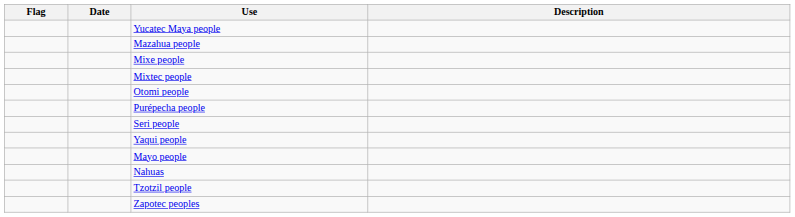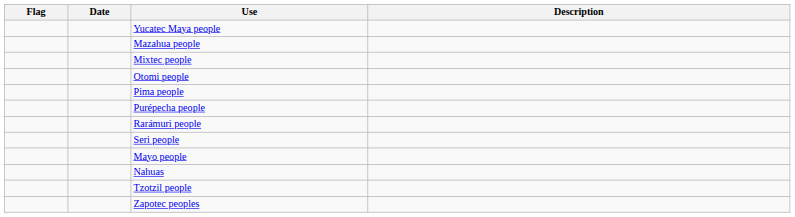 <table class="wikitable">
 <tr>
 <th width="100">Flag</th>
 <th width="100">Date</th>
 <th width="400">Use</th>
 <th width="725">Description</th>
 </tr>
 <tr>
 <td></td>
 <td></td>
 <td><a href='#'>Yucatec Maya people</a></td>
 <td></td>
 </tr>
 <tr>
 <td></td>
 <td></td>
 <td><a href='#'>Mazahua people</a></td>
 <td></td>
 </tr>
 <tr>
 <td></td>
 <td></td>
-<td><a href='#'>Mixe people</a></td>
-<td></td>
-</tr>
-<tr>
-<td></td>
-<td></td>
 <td><a href='#'>Mixtec people</a></td>
 <td></td>
 </tr>
 <tr>
 <td></td>
 <td></td>
 <td><a href='#'>Otomi people</a></td>
 <td></td>
 </tr>
 <tr>
 <td></td>
 <td></td>
+<td><a href='#'>Pima people</a></td>
+<td></td>
+</tr>
+<tr>
+<td></td>
+<td></td>
 <td><a href='#'>Purépecha people</a></td>
 <td></td>
 </tr>
 <tr>
 <td></td>
 <td></td>
-<td><a href='#'>Seri people</a></td>
+<td><a href='#'>Rarámuri people</a></td>
 <td></td>
 </tr>
 <tr>
 <td></td>
 <td></td>
-<td><a href='#'>Yaqui people</a></td>
+<td><a href='#'>Seri people</a></td>
 <td></td>
 </tr>
 <tr>
 <td></td>
 <td></td>
 <td><a href='#'>Mayo people</a></td>
 <td></td>
 </tr>
 <tr>
 <td></td>
 <td></td>
 <td><a href='#'>Nahuas</a></td>
 <td></td>
 </tr>
 <tr>
 <td></td>
 <td></td>
 <td><a href='#'>Tzotzil people</a></td>
 <td></td>
 </tr>
 <tr>
 <td></td>
 <td></td>
 <td><a href='#'>Zapotec peoples</a></td>
 <td></td>
 </tr>
 </table>
